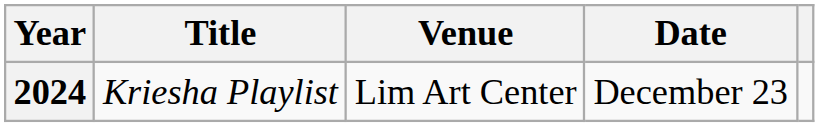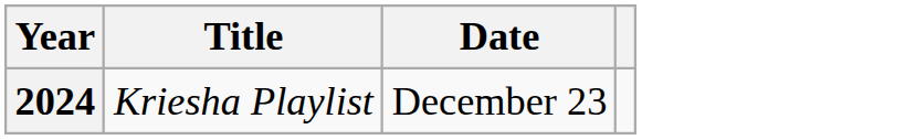 <table class="wikitable plainrowheaders">
 <tr>
 <th scope="col">Year</th>
 <th scope="col">Title</th>
-<th scope="col">Venue</th>
 <th scope="col">Date</th>
 <th scope="col" class="unsortable"></th>
 </tr>
 <tr>
 <th scope="row">2024</th>
 <td><em>Kriesha Playlist</em></td>
-<td>Lim Art Center</td>
 <td>December 23</td>
 <td style="text-align:center"></td>
 </tr>
 </table>
